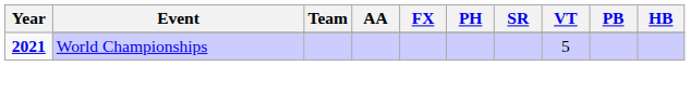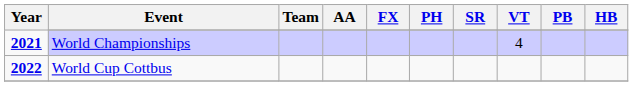 <table class="wikitable sortable" style="text-align:center; font-size:95%;">
 <tr>
 <th width=7% class=unsortable>Year</th>
 <th width=37% class=unsortable>Event</th>
 <th width=7% class=unsortable>Team</th>
 <th width=7% class=unsortable>AA</th>
 <th width=7% class=unsortable><a href='#'>FX</a></th>
 <th width=7% class=unsortable><a href='#'>PH</a></th>
 <th width=7% class=unsortable><a href='#'>SR</a></th>
 <th width=7% class=unsortable><a href='#'>VT</a></th>
 <th width=7% class=unsortable><a href='#'>PB</a></th>
 <th width=7% class=unsortable><a href='#'>HB</a></th>
 </tr>
 <tr>
 <td rowspan="2" align=center><strong><a href='#'>2021</a></strong></td>
 </tr>
 <tr bgcolor=#CCCCFF>
 <td align=left><a href='#'>World Championships</a></td>
 <td></td>
 <td></td>
 <td></td>
 <td></td>
 <td></td>
-<td>5</td>
+<td>4</td>
+<td></td>
+<td></td>
+</tr>
+<tr>
+<td rowspan="1" align=center><strong><a href='#'>2022</a></strong></td>
+<td align=left><a href='#'>World Cup Cottbus</a></td>
+<td></td>
+<td></td>
+<td></td>
+<td></td>
+<td></td>
+<td></td>
 <td></td>
 <td></td>
 </tr>
 <tr>
 </tr>
 </table>
